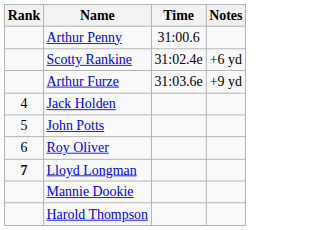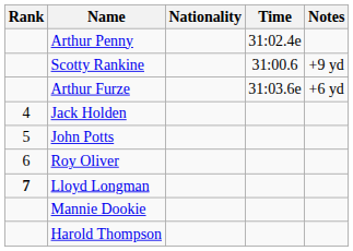 <table class="wikitable sortable" style=" text-align:center">
 <tr>
 <th>Rank</th>
 <th>Name</th>
+<th>Nationality</th>
 <th>Time</th>
 <th>Notes</th>
 </tr>
 <tr>
 <td></td>
 <td align=left><a href='#'>Arthur Penny</a></td>
-<td>31:00.6</td>
+<td align=left></td>
+<td>31:02.4e</td>
 <td></td>
 </tr>
 <tr>
 <td></td>
 <td align=left><a href='#'>Scotty Rankine</a></td>
-<td>31:02.4e</td>
-<td>+6 yd</td>
+<td align=left></td>
+<td>31:00.6</td>
+<td>+9 yd</td>
 </tr>
 <tr>
 <td></td>
 <td align=left><a href='#'>Arthur Furze</a></td>
+<td align=left></td>
 <td>31:03.6e</td>
-<td>+9 yd</td>
+<td>+6 yd</td>
 </tr>
 <tr>
 <td>4</td>
 <td align=left><a href='#'>Jack Holden</a></td>
+<td align=left></td>
 <td></td>
 <td></td>
 </tr>
 <tr>
 <td>5</td>
 <td align=left><a href='#'>John Potts</a></td>
+<td align=left></td>
 <td></td>
 <td></td>
 </tr>
 <tr>
 <td>6</td>
 <td align=left><a href='#'>Roy Oliver</a></td>
+<td align=left></td>
 <td></td>
 <td></td>
 </tr>
 <tr>
 <td><strong>7</strong></td>
 <td align=left><a href='#'>Lloyd Longman</a></td>
+<td align=left></td>
 <td></td>
 <td></td>
 </tr>
 <tr>
 <td></td>
 <td align=left><a href='#'>Mannie Dookie</a></td>
+<td align=left></td>
 <td></td>
 <td></td>
 </tr>
 <tr>
 <td></td>
 <td align=left><a href='#'>Harold Thompson</a></td>
+<td align=left></td>
 <td></td>
 <td></td>
 </tr>
 </table>
